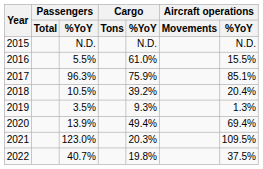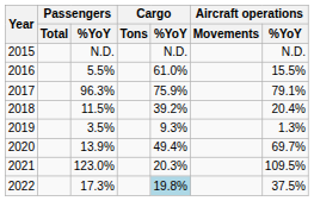 <table class="wikitable">
 <tr>
 <th scope=col rowspan="2">Year</th>
 <th scope=col colspan="2">Passengers</th>
 <th scope=col colspan="2">Cargo</th>
 <th scope=col colspan="2">Aircraft operations</th>
 </tr>
 <tr>
 <th scope=col>Total</th>
 <th>%YoY</th>
 <th>Tons</th>
 <th>%YoY</th>
 <th>Movements</th>
 <th>%YoY</th>
 </tr>
 <tr style="text-align:right;">
 <td>2015</td>
 <td></td>
 <td>N.D.</td>
 <td></td>
 <td>N.D.</td>
 <td></td>
 <td>N.D.</td>
 </tr>
 <tr style="text-align:right;">
 <td>2016</td>
 <td></td>
 <td> 5.5%</td>
 <td></td>
 <td> 61.0%</td>
 <td></td>
 <td> 15.5%</td>
 </tr>
 <tr style="text-align:right;">
 <td>2017</td>
 <td></td>
 <td> 96.3%</td>
 <td></td>
 <td> 75.9%</td>
 <td></td>
-<td> 85.1%</td>
+<td> 79.1%</td>
 </tr>
 <tr style="text-align:right;">
 <td>2018</td>
 <td></td>
-<td> 10.5%</td>
+<td> 11.5%</td>
 <td></td>
 <td> 39.2%</td>
 <td></td>
 <td> 20.4%</td>
 </tr>
 <tr style="text-align:right;">
 <td>2019</td>
 <td></td>
 <td> 3.5%</td>
 <td></td>
 <td> 9.3%</td>
 <td></td>
 <td> 1.3%</td>
 </tr>
 <tr style="text-align:right;">
 <td>2020</td>
 <td></td>
 <td> 13.9%</td>
 <td></td>
 <td> 49.4%</td>
 <td></td>
-<td> 69.4%</td>
+<td> 69.7%</td>
 </tr>
 <tr style="text-align:right;">
 <td>2021</td>
 <td></td>
 <td> 123.0%</td>
 <td></td>
 <td> 20.3%</td>
 <td></td>
 <td> 109.5%</td>
 </tr>
 <tr style="text-align:right;">
 <td>2022</td>
 <td></td>
-<td> 40.7%</td>
+<td> 17.3%</td>
 <td></td>
-<td> 19.8%</td>
+<td style="background: lightblue;"> 19.8%</td>
 <td></td>
 <td> 37.5%</td>
 </tr>
 </table>
